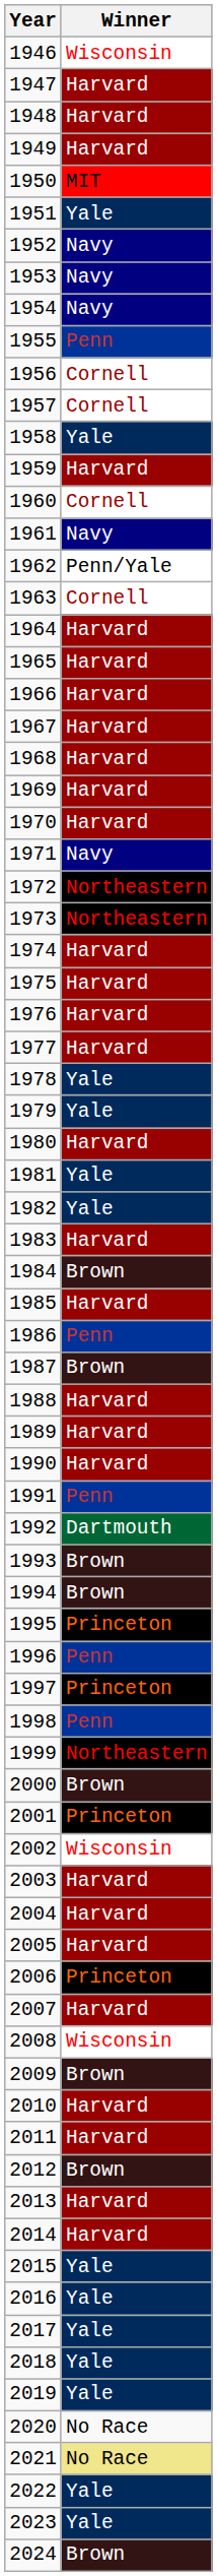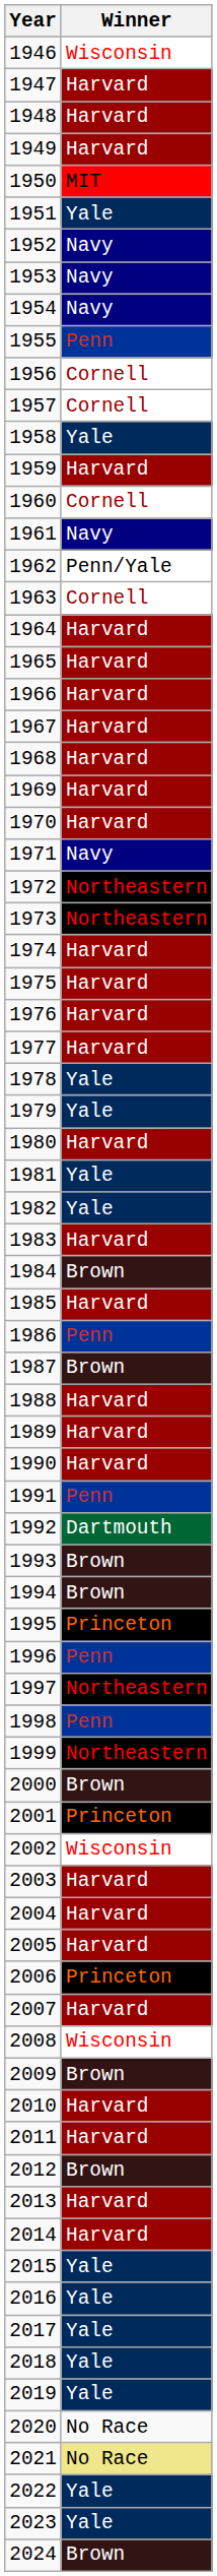 <table class="wikitable collapsible collapsed">
 <tr style="background:#efefef;">
 <th>Year</th>
 <th>Winner</th>
 </tr>
 <tr>
 <td>1946</td>
 <td style="background:#FFF; color:#FF0000">Wisconsin</td>
 </tr>
 <tr>
 <td>1947</td>
 <td style="background:#990000; color:#FFF">Harvard</td>
 </tr>
 <tr>
 <td>1948</td>
 <td style="background:#990000; color:#FFF">Harvard</td>
 </tr>
 <tr>
 <td>1949</td>
 <td style="background:#990000; color:#FFF">Harvard</td>
 </tr>
 <tr>
 <td>1950</td>
 <td style="background:#FF0000; color:#000">MIT</td>
 </tr>
 <tr>
 <td>1951</td>
 <td style="background:#002a5c; color:#FFF">Yale</td>
 </tr>
 <tr>
 <td>1952</td>
 <td style="background:#000080; color:#FFF">Navy</td>
 </tr>
 <tr>
 <td>1953</td>
 <td style="background:#000080; color:#FFF">Navy</td>
 </tr>
 <tr>
 <td>1954</td>
 <td style="background:#000080; color:#FFF">Navy</td>
 </tr>
 <tr>
 <td>1955</td>
 <td style="background:#003399; color:#CC3333">Penn</td>
 </tr>
 <tr>
 <td>1956</td>
 <td style="background:#FFF; color:#990000">Cornell</td>
 </tr>
 <tr>
 <td>1957</td>
 <td style="background:#FFF; color:#990000">Cornell</td>
 </tr>
 <tr>
 <td>1958</td>
 <td style="background:#002a5c; color:#FFF">Yale</td>
 </tr>
 <tr>
 <td>1959</td>
 <td style="background:#990000; color:#FFF">Harvard</td>
 </tr>
 <tr>
 <td>1960</td>
 <td style="background:#FFF; color:#990000">Cornell</td>
 </tr>
 <tr>
 <td>1961</td>
 <td style="background:#000080; color:#FFF">Navy</td>
 </tr>
 <tr>
 <td>1962</td>
 <td style="background:#FFF; color:#000">Penn/Yale</td>
 </tr>
 <tr>
 <td>1963</td>
 <td style="background:#FFF; color:#990000">Cornell</td>
 </tr>
 <tr>
 <td>1964</td>
 <td style="background:#990000; color:#FFF">Harvard</td>
 </tr>
 <tr>
 <td>1965</td>
 <td style="background:#990000; color:#FFF">Harvard</td>
 </tr>
 <tr>
 <td>1966</td>
 <td style="background:#990000; color:#FFF">Harvard</td>
 </tr>
 <tr>
 <td>1967</td>
 <td style="background:#990000; color:#FFF">Harvard</td>
 </tr>
 <tr>
 <td>1968</td>
 <td style="background:#990000; color:#FFF">Harvard</td>
 </tr>
 <tr>
 <td>1969</td>
 <td style="background:#990000; color:#FFF">Harvard</td>
 </tr>
 <tr>
 <td>1970</td>
 <td style="background:#990000; color:#FFF">Harvard</td>
 </tr>
 <tr>
 <td>1971</td>
 <td style="background:#000080; color:#FFF">Navy</td>
 </tr>
 <tr>
 <td>1972</td>
 <td style="background:#000; color:#FF0000">Northeastern</td>
 </tr>
 <tr>
 <td>1973</td>
 <td style="background:#000; color:#FF0000">Northeastern</td>
 </tr>
 <tr>
 <td>1974</td>
 <td style="background:#990000; color:#FFF">Harvard</td>
 </tr>
 <tr>
 <td>1975</td>
 <td style="background:#990000; color:#FFF">Harvard</td>
 </tr>
 <tr>
 <td>1976</td>
 <td style="background:#990000; color:#FFF">Harvard</td>
 </tr>
 <tr>
 <td>1977</td>
 <td style="background:#990000; color:#FFF">Harvard</td>
 </tr>
 <tr>
 <td>1978</td>
 <td style="background:#002a5c; color:#FFF">Yale</td>
 </tr>
 <tr>
 <td>1979</td>
 <td style="background:#002a5c; color:#FFF">Yale</td>
 </tr>
 <tr>
 <td>1980</td>
 <td style="background:#990000; color:#FFF">Harvard</td>
 </tr>
 <tr>
 <td>1981</td>
 <td style="background:#002a5c; color:#FFF">Yale</td>
 </tr>
 <tr>
 <td>1982</td>
 <td style="background:#002a5c; color:#FFF">Yale</td>
 </tr>
 <tr>
 <td>1983</td>
 <td style="background:#990000; color:#FFF">Harvard</td>
 </tr>
 <tr>
 <td>1984</td>
 <td style="background:#321414; color:#FFF">Brown</td>
 </tr>
 <tr>
 <td>1985</td>
 <td style="background:#990000; color:#FFF">Harvard</td>
 </tr>
 <tr>
 <td>1986</td>
 <td style="background:#003399; color:#CC3333">Penn</td>
 </tr>
 <tr>
 <td>1987</td>
 <td style="background:#321414; color:#FFF">Brown</td>
 </tr>
 <tr>
 <td>1988</td>
 <td style="background:#990000; color:#FFF">Harvard</td>
 </tr>
 <tr>
 <td>1989</td>
 <td style="background:#990000; color:#FFF">Harvard</td>
 </tr>
 <tr>
 <td>1990</td>
 <td style="background:#990000; color:#FFF">Harvard</td>
 </tr>
 <tr>
 <td>1991</td>
 <td style="background:#003399; color:#CC3333">Penn</td>
 </tr>
 <tr>
 <td>1992</td>
 <td style="background:#006633; color:#FFF">Dartmouth</td>
 </tr>
 <tr>
 <td>1993</td>
 <td style="background:#321414; color:#FFF">Brown</td>
 </tr>
 <tr>
 <td>1994</td>
 <td style="background:#321414; color:#FFF">Brown</td>
 </tr>
 <tr>
 <td>1995</td>
 <td style="background:#000; color:#FF6600">Princeton</td>
 </tr>
 <tr>
 <td>1996</td>
 <td style="background:#003399; color:#CC3333">Penn</td>
 </tr>
 <tr>
 <td>1997</td>
-<td style="background:#000; color:#FF6600">Princeton</td>
+<td style="background:#000; color:#FF0000">Northeastern</td>
 </tr>
 <tr>
 <td>1998</td>
 <td style="background:#003399; color:#CC3333">Penn</td>
 </tr>
 <tr>
 <td>1999</td>
 <td style="background:#000; color:#FF0000">Northeastern</td>
 </tr>
 <tr>
 <td>2000</td>
 <td style="background:#321414; color:#FFF">Brown</td>
 </tr>
 <tr>
 <td>2001</td>
 <td style="background:#000; color:#FF6600">Princeton</td>
 </tr>
 <tr>
 <td>2002</td>
 <td style="background:#FFF; color:#FF0000">Wisconsin</td>
 </tr>
 <tr>
 <td>2003</td>
 <td style="background:#990000; color:#FFF">Harvard</td>
 </tr>
 <tr>
 <td>2004</td>
 <td style="background:#990000; color:#FFF">Harvard</td>
 </tr>
 <tr>
 <td>2005</td>
 <td style="background:#990000; color:#FFF">Harvard</td>
 </tr>
 <tr>
 <td>2006</td>
 <td style="background:#000; color:#FF6600">Princeton</td>
 </tr>
 <tr>
 <td>2007</td>
 <td style="background:#990000; color:#FFF">Harvard</td>
 </tr>
 <tr>
 <td>2008</td>
 <td style="background:#FFF; color:#FF0000">Wisconsin</td>
 </tr>
 <tr>
 <td>2009</td>
 <td style="background:#321414; color:#FFF">Brown</td>
 </tr>
 <tr>
 <td>2010</td>
 <td style="background:#990000; color:#FFF">Harvard</td>
 </tr>
 <tr>
 <td>2011</td>
 <td style="background:#990000; color:#FFF">Harvard</td>
 </tr>
 <tr>
 <td>2012</td>
 <td style="background:#321414; color:#FFF">Brown</td>
 </tr>
 <tr>
 <td>2013</td>
 <td style="background:#990000; color:#FFF">Harvard</td>
 </tr>
 <tr>
 <td>2014</td>
 <td style="background:#990000; color:#FFF">Harvard</td>
 </tr>
 <tr>
 <td>2015</td>
 <td style="background:#002a5c; color:#FFF">Yale</td>
 </tr>
 <tr>
 <td>2016</td>
 <td style="background:#002a5c; color:#FFF">Yale</td>
 </tr>
 <tr>
 <td>2017</td>
 <td style="background:#002a5c; color:#FFF">Yale</td>
 </tr>
 <tr>
 <td>2018</td>
 <td style="background:#002a5c; color:#FFF">Yale</td>
 </tr>
 <tr>
 <td>2019</td>
 <td style="background:#002a5c; color:#FFF">Yale</td>
 </tr>
 <tr>
 <td>2020</td>
 <td>No Race</td>
 </tr>
 <tr>
 <td>2021</td>
 <td style="background: khaki;">No Race</td>
 </tr>
 <tr>
 <td>2022</td>
 <td style="background:#002a5c; color:#FFF">Yale</td>
 </tr>
 <tr>
 <td>2023</td>
 <td style="background:#002a5c; color:#FFF">Yale</td>
 </tr>
 <tr>
 <td>2024</td>
 <td style="background:#321414; color:#FFF">Brown</td>
 </tr>
 </table>
